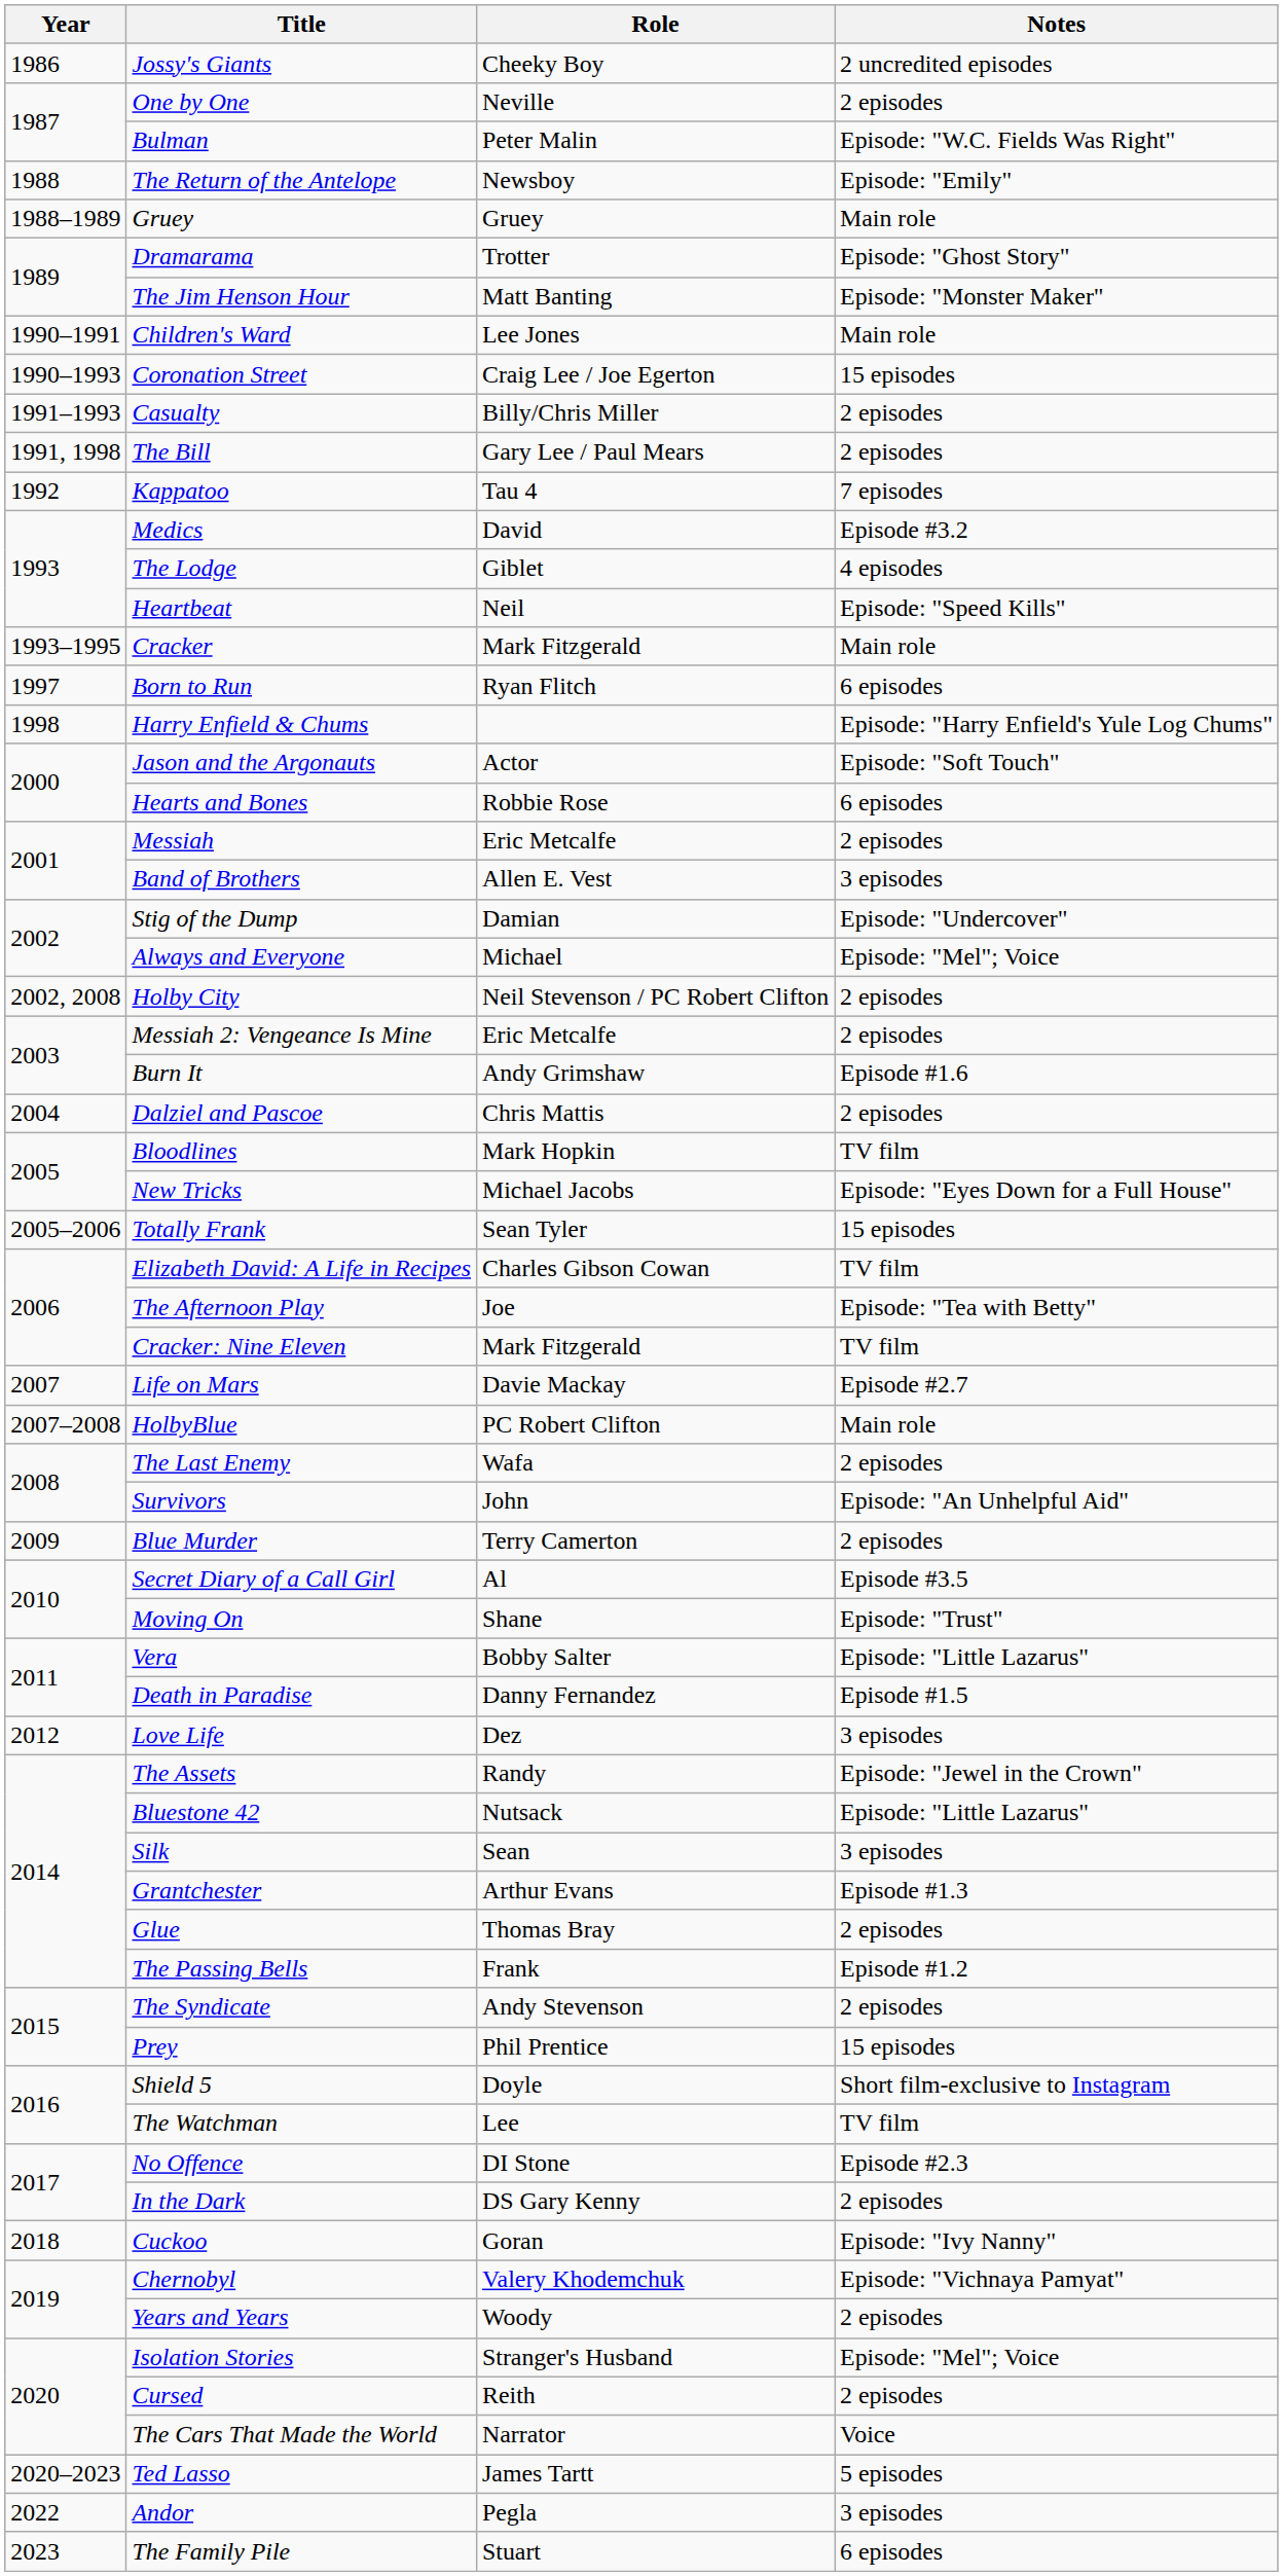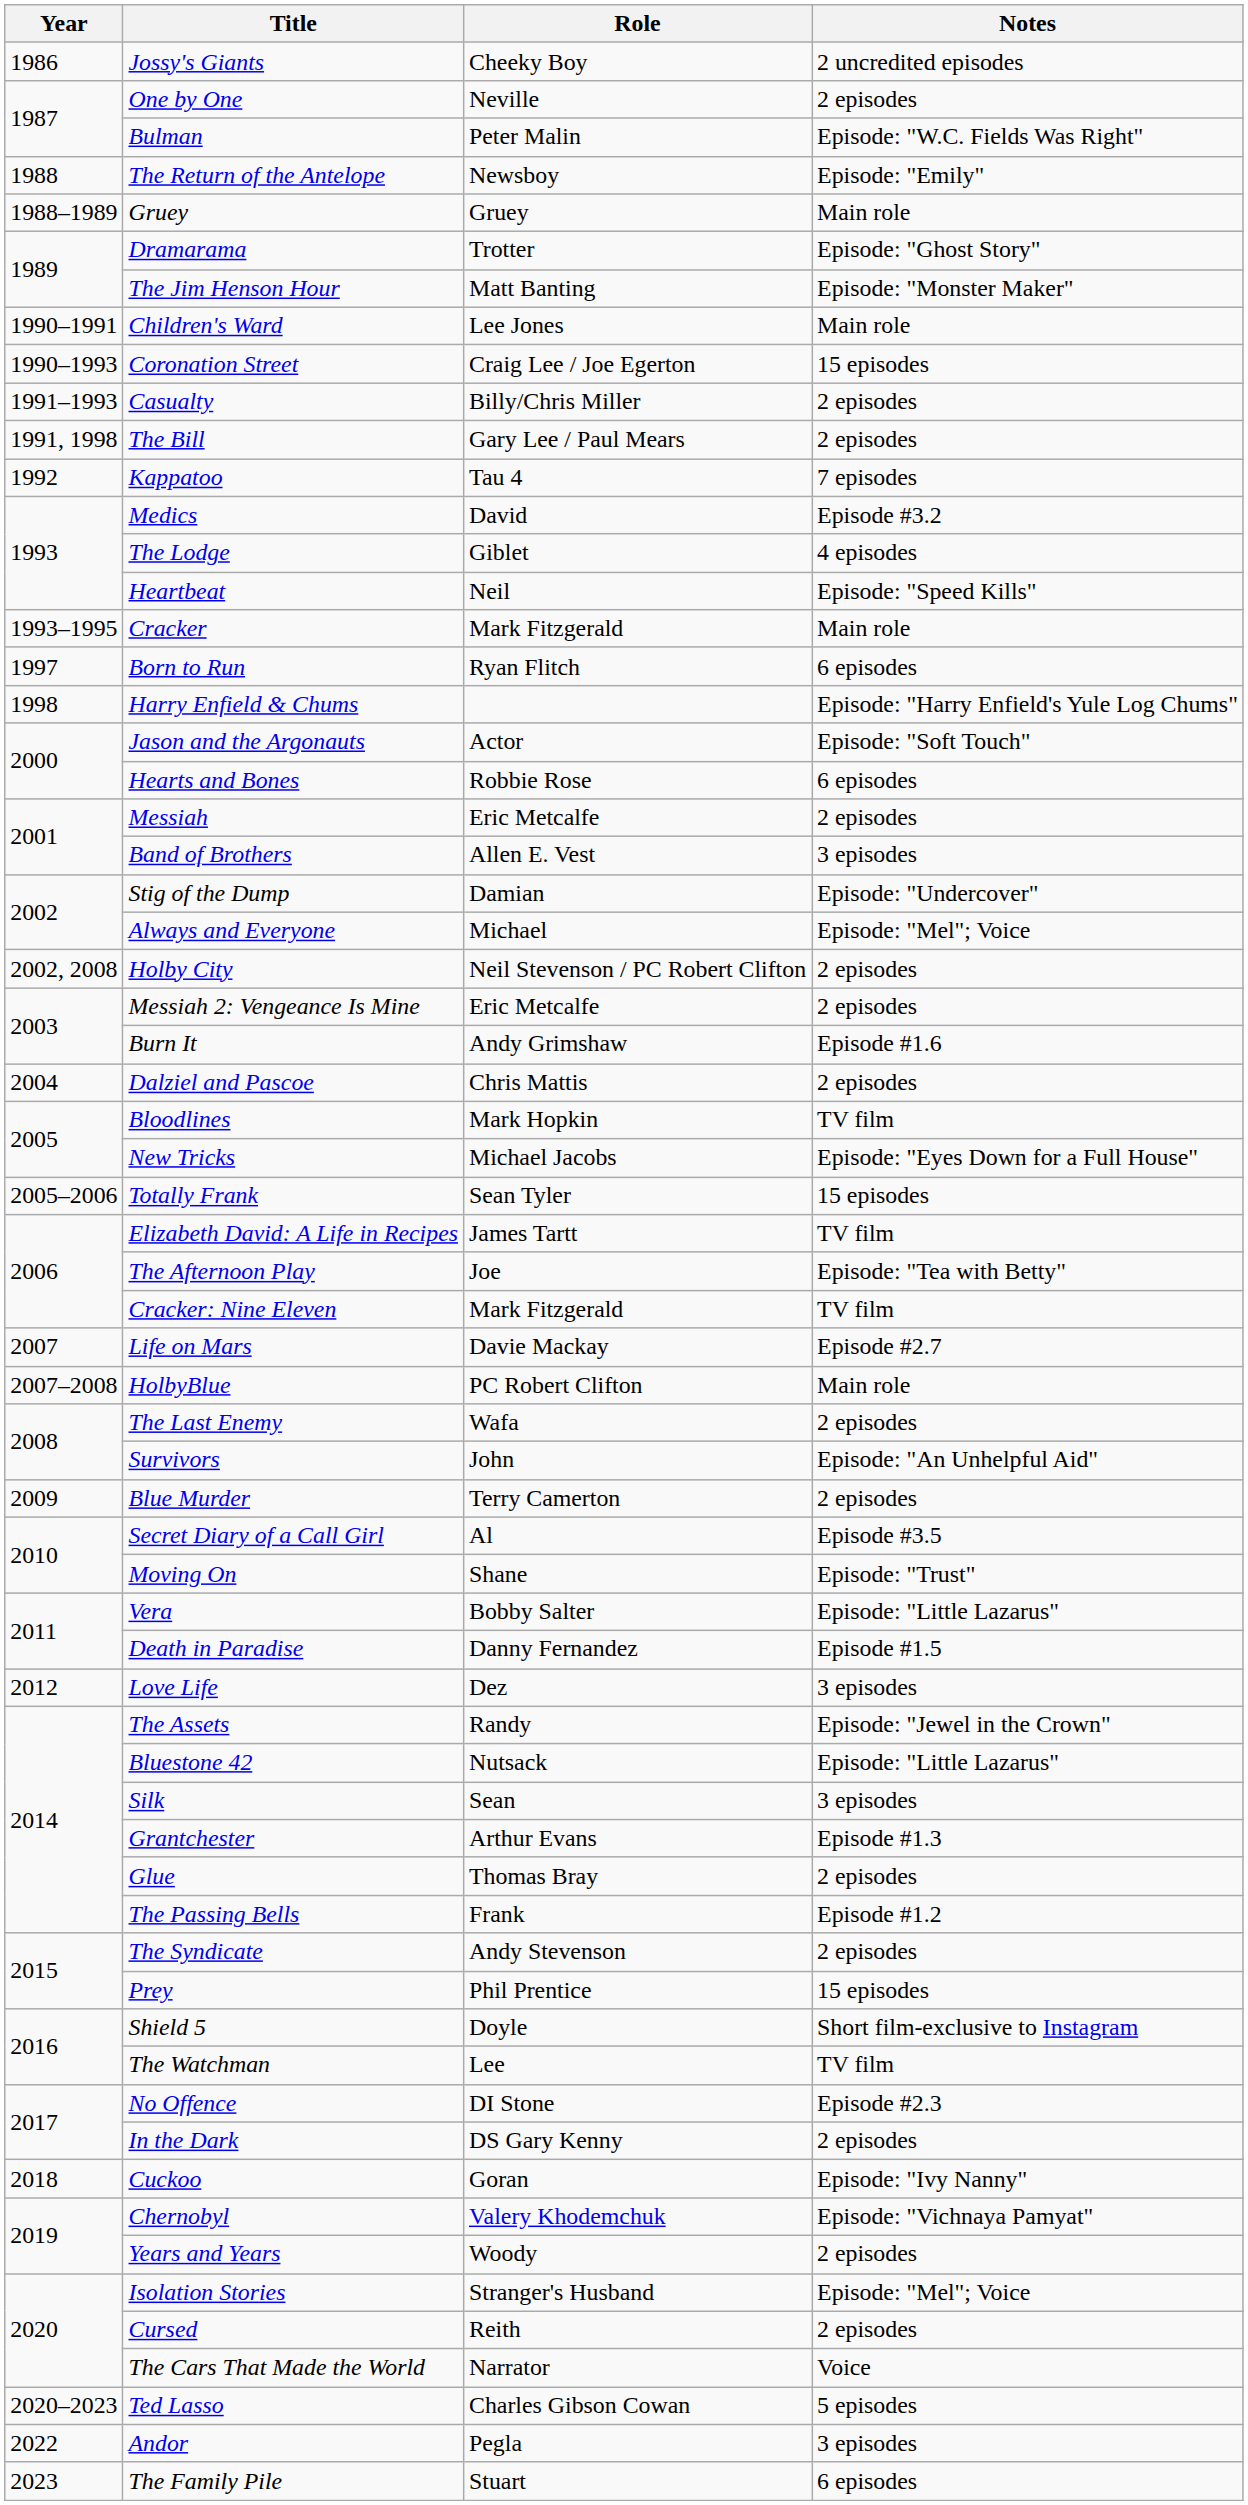 <table class="wikitable">
 <tr>
 <th>Year</th>
 <th>Title</th>
 <th>Role</th>
 <th>Notes</th>
 </tr>
 <tr>
 <td>1986</td>
 <td><em><a href='#'>Jossy's Giants</a></em></td>
 <td>Cheeky Boy</td>
 <td>2 uncredited episodes</td>
 </tr>
 <tr>
 <td rowspan="2">1987</td>
 <td><em><a href='#'>One by One</a></em></td>
 <td>Neville</td>
 <td>2 episodes</td>
 </tr>
 <tr>
 <td><em><a href='#'>Bulman</a></em></td>
 <td>Peter Malin</td>
 <td>Episode: "W.C. Fields Was Right"</td>
 </tr>
 <tr>
 <td>1988</td>
 <td><em><a href='#'>The Return of the Antelope</a></em></td>
 <td>Newsboy</td>
 <td>Episode: "Emily"</td>
 </tr>
 <tr>
 <td>1988–1989</td>
 <td><em>Gruey</em></td>
 <td>Gruey</td>
 <td>Main role</td>
 </tr>
 <tr>
 <td rowspan="2">1989</td>
 <td><em><a href='#'>Dramarama</a></em></td>
 <td>Trotter</td>
 <td>Episode: "Ghost Story"</td>
 </tr>
 <tr>
 <td><em><a href='#'>The Jim Henson Hour</a></em></td>
 <td>Matt Banting</td>
 <td>Episode: "Monster Maker"</td>
 </tr>
 <tr>
 <td>1990–1991</td>
 <td><em><a href='#'>Children's Ward</a></em></td>
 <td>Lee Jones</td>
 <td>Main role</td>
 </tr>
 <tr>
 <td>1990–1993</td>
 <td><em><a href='#'>Coronation Street</a></em></td>
 <td>Craig Lee / Joe Egerton</td>
 <td>15 episodes</td>
 </tr>
 <tr>
 <td>1991–1993</td>
 <td><em><a href='#'>Casualty</a></em></td>
 <td>Billy/Chris Miller</td>
 <td>2 episodes</td>
 </tr>
 <tr>
 <td>1991, 1998</td>
 <td><em><a href='#'>The Bill</a></em></td>
 <td>Gary Lee / Paul Mears</td>
 <td>2 episodes</td>
 </tr>
 <tr>
 <td>1992</td>
 <td><em><a href='#'>Kappatoo</a></em></td>
 <td>Tau 4</td>
 <td>7 episodes</td>
 </tr>
 <tr>
 <td rowspan="3">1993</td>
 <td><em><a href='#'>Medics</a></em></td>
 <td>David</td>
 <td>Episode #3.2</td>
 </tr>
 <tr>
 <td><em><a href='#'>The Lodge</a></em></td>
 <td>Giblet</td>
 <td>4 episodes</td>
 </tr>
 <tr>
 <td><em><a href='#'>Heartbeat</a></em></td>
 <td>Neil</td>
 <td>Episode: "Speed Kills"</td>
 </tr>
 <tr>
 <td>1993–1995</td>
 <td><em><a href='#'>Cracker</a></em></td>
 <td>Mark Fitzgerald</td>
 <td>Main role</td>
 </tr>
 <tr>
 <td>1997</td>
 <td><em><a href='#'>Born to Run</a></em></td>
 <td>Ryan Flitch</td>
 <td>6 episodes</td>
 </tr>
 <tr>
 <td>1998</td>
 <td><em><a href='#'>Harry Enfield & Chums</a></em></td>
 <td></td>
 <td>Episode: "Harry Enfield's Yule Log Chums"</td>
 </tr>
 <tr>
 <td rowspan="2">2000</td>
 <td><em><a href='#'>Jason and the Argonauts</a></em></td>
 <td>Actor</td>
 <td>Episode: "Soft Touch"</td>
 </tr>
 <tr>
 <td><em><a href='#'>Hearts and Bones</a></em></td>
 <td>Robbie Rose</td>
 <td>6 episodes</td>
 </tr>
 <tr>
 <td rowspan="2">2001</td>
 <td><em><a href='#'>Messiah</a></em></td>
 <td>Eric Metcalfe</td>
 <td>2 episodes</td>
 </tr>
 <tr>
 <td><em><a href='#'>Band of Brothers</a></em></td>
 <td>Allen E. Vest</td>
 <td>3 episodes</td>
 </tr>
 <tr>
 <td rowspan="2">2002</td>
 <td><em>Stig of the Dump</em></td>
 <td>Damian</td>
 <td>Episode: "Undercover"</td>
 </tr>
 <tr>
 <td><em><a href='#'>Always and Everyone</a></em></td>
 <td>Michael</td>
 <td>Episode: "Mel"; Voice</td>
 </tr>
 <tr>
 <td>2002, 2008</td>
 <td><em><a href='#'>Holby City</a></em></td>
 <td>Neil Stevenson / PC Robert Clifton</td>
 <td>2 episodes</td>
 </tr>
 <tr>
 <td rowspan="2">2003</td>
 <td><em>Messiah 2: Vengeance Is Mine</em></td>
 <td>Eric Metcalfe</td>
 <td>2 episodes</td>
 </tr>
 <tr>
 <td><em>Burn It</em></td>
 <td>Andy Grimshaw</td>
 <td>Episode #1.6</td>
 </tr>
 <tr>
 <td>2004</td>
 <td><em><a href='#'>Dalziel and Pascoe</a></em></td>
 <td>Chris Mattis</td>
 <td>2 episodes</td>
 </tr>
 <tr>
 <td rowspan="2">2005</td>
 <td><em><a href='#'>Bloodlines</a></em></td>
 <td>Mark Hopkin</td>
 <td>TV film</td>
 </tr>
 <tr>
 <td><em><a href='#'>New Tricks</a></em></td>
 <td>Michael Jacobs</td>
 <td>Episode: "Eyes Down for a Full House"</td>
 </tr>
 <tr>
 <td>2005–2006</td>
 <td><em><a href='#'>Totally Frank</a></em></td>
 <td>Sean Tyler</td>
 <td>15 episodes</td>
 </tr>
 <tr>
 <td rowspan="3">2006</td>
 <td><em><a href='#'>Elizabeth David: A Life in Recipes</a></em></td>
-<td>Charles Gibson Cowan</td>
+<td>James Tartt</td>
 <td>TV film</td>
 </tr>
 <tr>
 <td><em><a href='#'>The Afternoon Play</a></em></td>
 <td>Joe</td>
 <td>Episode: "Tea with Betty"</td>
 </tr>
 <tr>
 <td><em><a href='#'>Cracker: Nine Eleven</a></em></td>
 <td>Mark Fitzgerald</td>
 <td>TV film</td>
 </tr>
 <tr>
 <td>2007</td>
 <td><em><a href='#'>Life on Mars</a></em></td>
 <td>Davie Mackay</td>
 <td>Episode #2.7</td>
 </tr>
 <tr>
 <td>2007–2008</td>
 <td><em><a href='#'>HolbyBlue</a></em></td>
 <td>PC Robert Clifton</td>
 <td>Main role</td>
 </tr>
 <tr>
 <td rowspan="2">2008</td>
 <td><em><a href='#'>The Last Enemy</a></em></td>
 <td>Wafa</td>
 <td>2 episodes</td>
 </tr>
 <tr>
 <td><em><a href='#'>Survivors</a></em></td>
 <td>John</td>
 <td>Episode: "An Unhelpful Aid"</td>
 </tr>
 <tr>
 <td>2009</td>
 <td><em><a href='#'>Blue Murder</a></em></td>
 <td>Terry Camerton</td>
 <td>2 episodes</td>
 </tr>
 <tr>
 <td rowspan="2">2010</td>
 <td><em><a href='#'>Secret Diary of a Call Girl</a></em></td>
 <td>Al</td>
 <td>Episode #3.5</td>
 </tr>
 <tr>
 <td><em><a href='#'>Moving On</a></em></td>
 <td>Shane</td>
 <td>Episode: "Trust"</td>
 </tr>
 <tr>
 <td rowspan="2">2011</td>
 <td><em><a href='#'>Vera</a></em></td>
 <td>Bobby Salter</td>
 <td>Episode: "Little Lazarus"</td>
 </tr>
 <tr>
 <td><em><a href='#'>Death in Paradise</a></em></td>
 <td>Danny Fernandez</td>
 <td>Episode #1.5</td>
 </tr>
 <tr>
 <td>2012</td>
 <td><em><a href='#'>Love Life</a></em></td>
 <td>Dez</td>
 <td>3 episodes</td>
 </tr>
 <tr>
 <td rowspan="6">2014</td>
 <td><em><a href='#'>The Assets</a></em></td>
 <td>Randy</td>
 <td>Episode: "Jewel in the Crown"</td>
 </tr>
 <tr>
 <td><em><a href='#'>Bluestone 42</a></em></td>
 <td>Nutsack</td>
 <td>Episode: "Little Lazarus"</td>
 </tr>
 <tr>
 <td><em><a href='#'>Silk</a></em></td>
 <td>Sean</td>
 <td>3 episodes</td>
 </tr>
 <tr>
 <td><em><a href='#'>Grantchester</a></em></td>
 <td>Arthur Evans</td>
 <td>Episode #1.3</td>
 </tr>
 <tr>
 <td><em><a href='#'>Glue</a></em></td>
 <td>Thomas Bray</td>
 <td>2 episodes</td>
 </tr>
 <tr>
 <td><em><a href='#'>The Passing Bells</a></em></td>
 <td>Frank</td>
 <td>Episode #1.2</td>
 </tr>
 <tr>
 <td rowspan="2">2015</td>
 <td><em><a href='#'>The Syndicate</a></em></td>
 <td>Andy Stevenson</td>
 <td>2 episodes</td>
 </tr>
 <tr>
 <td><em><a href='#'>Prey</a></em></td>
 <td>Phil Prentice</td>
 <td>15 episodes</td>
 </tr>
 <tr>
 <td rowspan="2">2016</td>
 <td><em>Shield 5</em></td>
 <td>Doyle</td>
 <td>Short film-exclusive to <a href='#'>Instagram</a></td>
 </tr>
 <tr>
 <td><em>The Watchman</em></td>
 <td>Lee</td>
 <td>TV film</td>
 </tr>
 <tr>
 <td rowspan="2">2017</td>
 <td><em><a href='#'>No Offence</a></em></td>
 <td>DI Stone</td>
 <td>Episode #2.3</td>
 </tr>
 <tr>
 <td><em><a href='#'>In the Dark</a></em></td>
 <td>DS Gary Kenny</td>
 <td>2 episodes</td>
 </tr>
 <tr>
 <td>2018</td>
 <td><em><a href='#'>Cuckoo</a></em></td>
 <td>Goran</td>
 <td>Episode: "Ivy Nanny"</td>
 </tr>
 <tr>
 <td rowspan="2">2019</td>
 <td><em><a href='#'>Chernobyl</a></em></td>
 <td><a href='#'>Valery Khodemchuk</a></td>
 <td>Episode: "Vichnaya Pamyat"</td>
 </tr>
 <tr>
 <td><em><a href='#'>Years and Years</a></em></td>
 <td>Woody</td>
 <td>2 episodes</td>
 </tr>
 <tr>
 <td rowspan="3">2020</td>
 <td><em><a href='#'>Isolation Stories</a></em></td>
 <td>Stranger's Husband</td>
 <td>Episode: "Mel"; Voice</td>
 </tr>
 <tr>
 <td><em><a href='#'>Cursed</a></em></td>
 <td>Reith</td>
 <td>2 episodes</td>
 </tr>
 <tr>
 <td><em>The Cars That Made the World</em></td>
 <td>Narrator</td>
 <td>Voice</td>
 </tr>
 <tr>
 <td>2020–2023</td>
 <td><em><a href='#'>Ted Lasso</a></em></td>
-<td>James Tartt</td>
+<td>Charles Gibson Cowan</td>
 <td>5 episodes</td>
 </tr>
 <tr>
 <td>2022</td>
 <td><em><a href='#'>Andor</a></em></td>
 <td>Pegla</td>
 <td>3 episodes</td>
 </tr>
 <tr>
 <td>2023</td>
 <td><em>The Family Pile</em></td>
 <td>Stuart</td>
 <td>6 episodes</td>
 </tr>
 </table>
